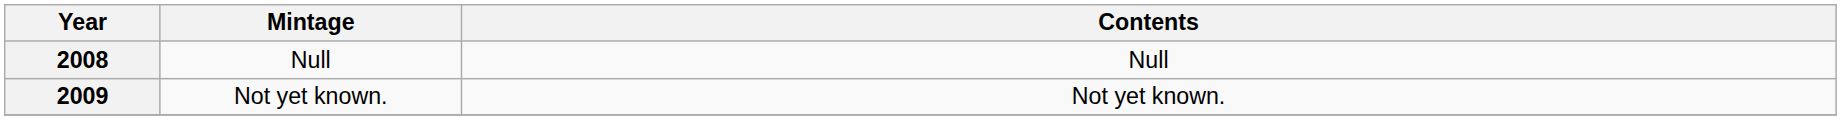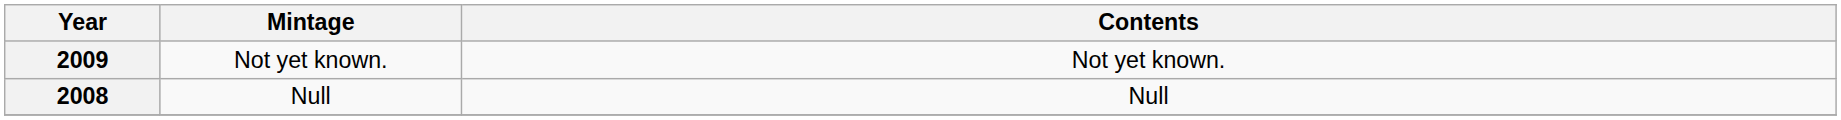 <table class="wikitable" style="width:100%;text-align:center">
 <tr>
 <th width=100px>Year</th>
 <th width=200px>Mintage</th>
 <th>Contents</th>
 </tr>
 <tr>
+<th>2009</th>
+<td>Not yet known.</td>
+<td>Not yet known.</td>
+</tr>
+<tr>
 <th>2008</th>
 <td>Null</td>
 <td>Null</td>
 </tr>
 <tr>
-<th>2009</th>
-<td>Not yet known.</td>
-<td>Not yet known.</td>
-</tr>
-<tr>
 </tr>
 </table>
